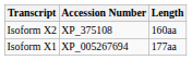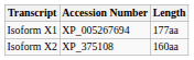 <table class="wikitable">
 <tr>
 <th>Transcript</th>
 <th>Accession Number</th>
 <th>Length</th>
 </tr>
 <tr>
+<td>Isoform X1</td>
+<td>XP_005267694</td>
+<td>177aa</td>
+</tr>
+<tr>
 <td>Isoform X2</td>
 <td>XP_375108</td>
 <td>160aa</td>
 </tr>
-<tr>
-<td>Isoform X1</td>
-<td>XP_005267694</td>
-<td>177aa</td>
-</tr>
 </table>
